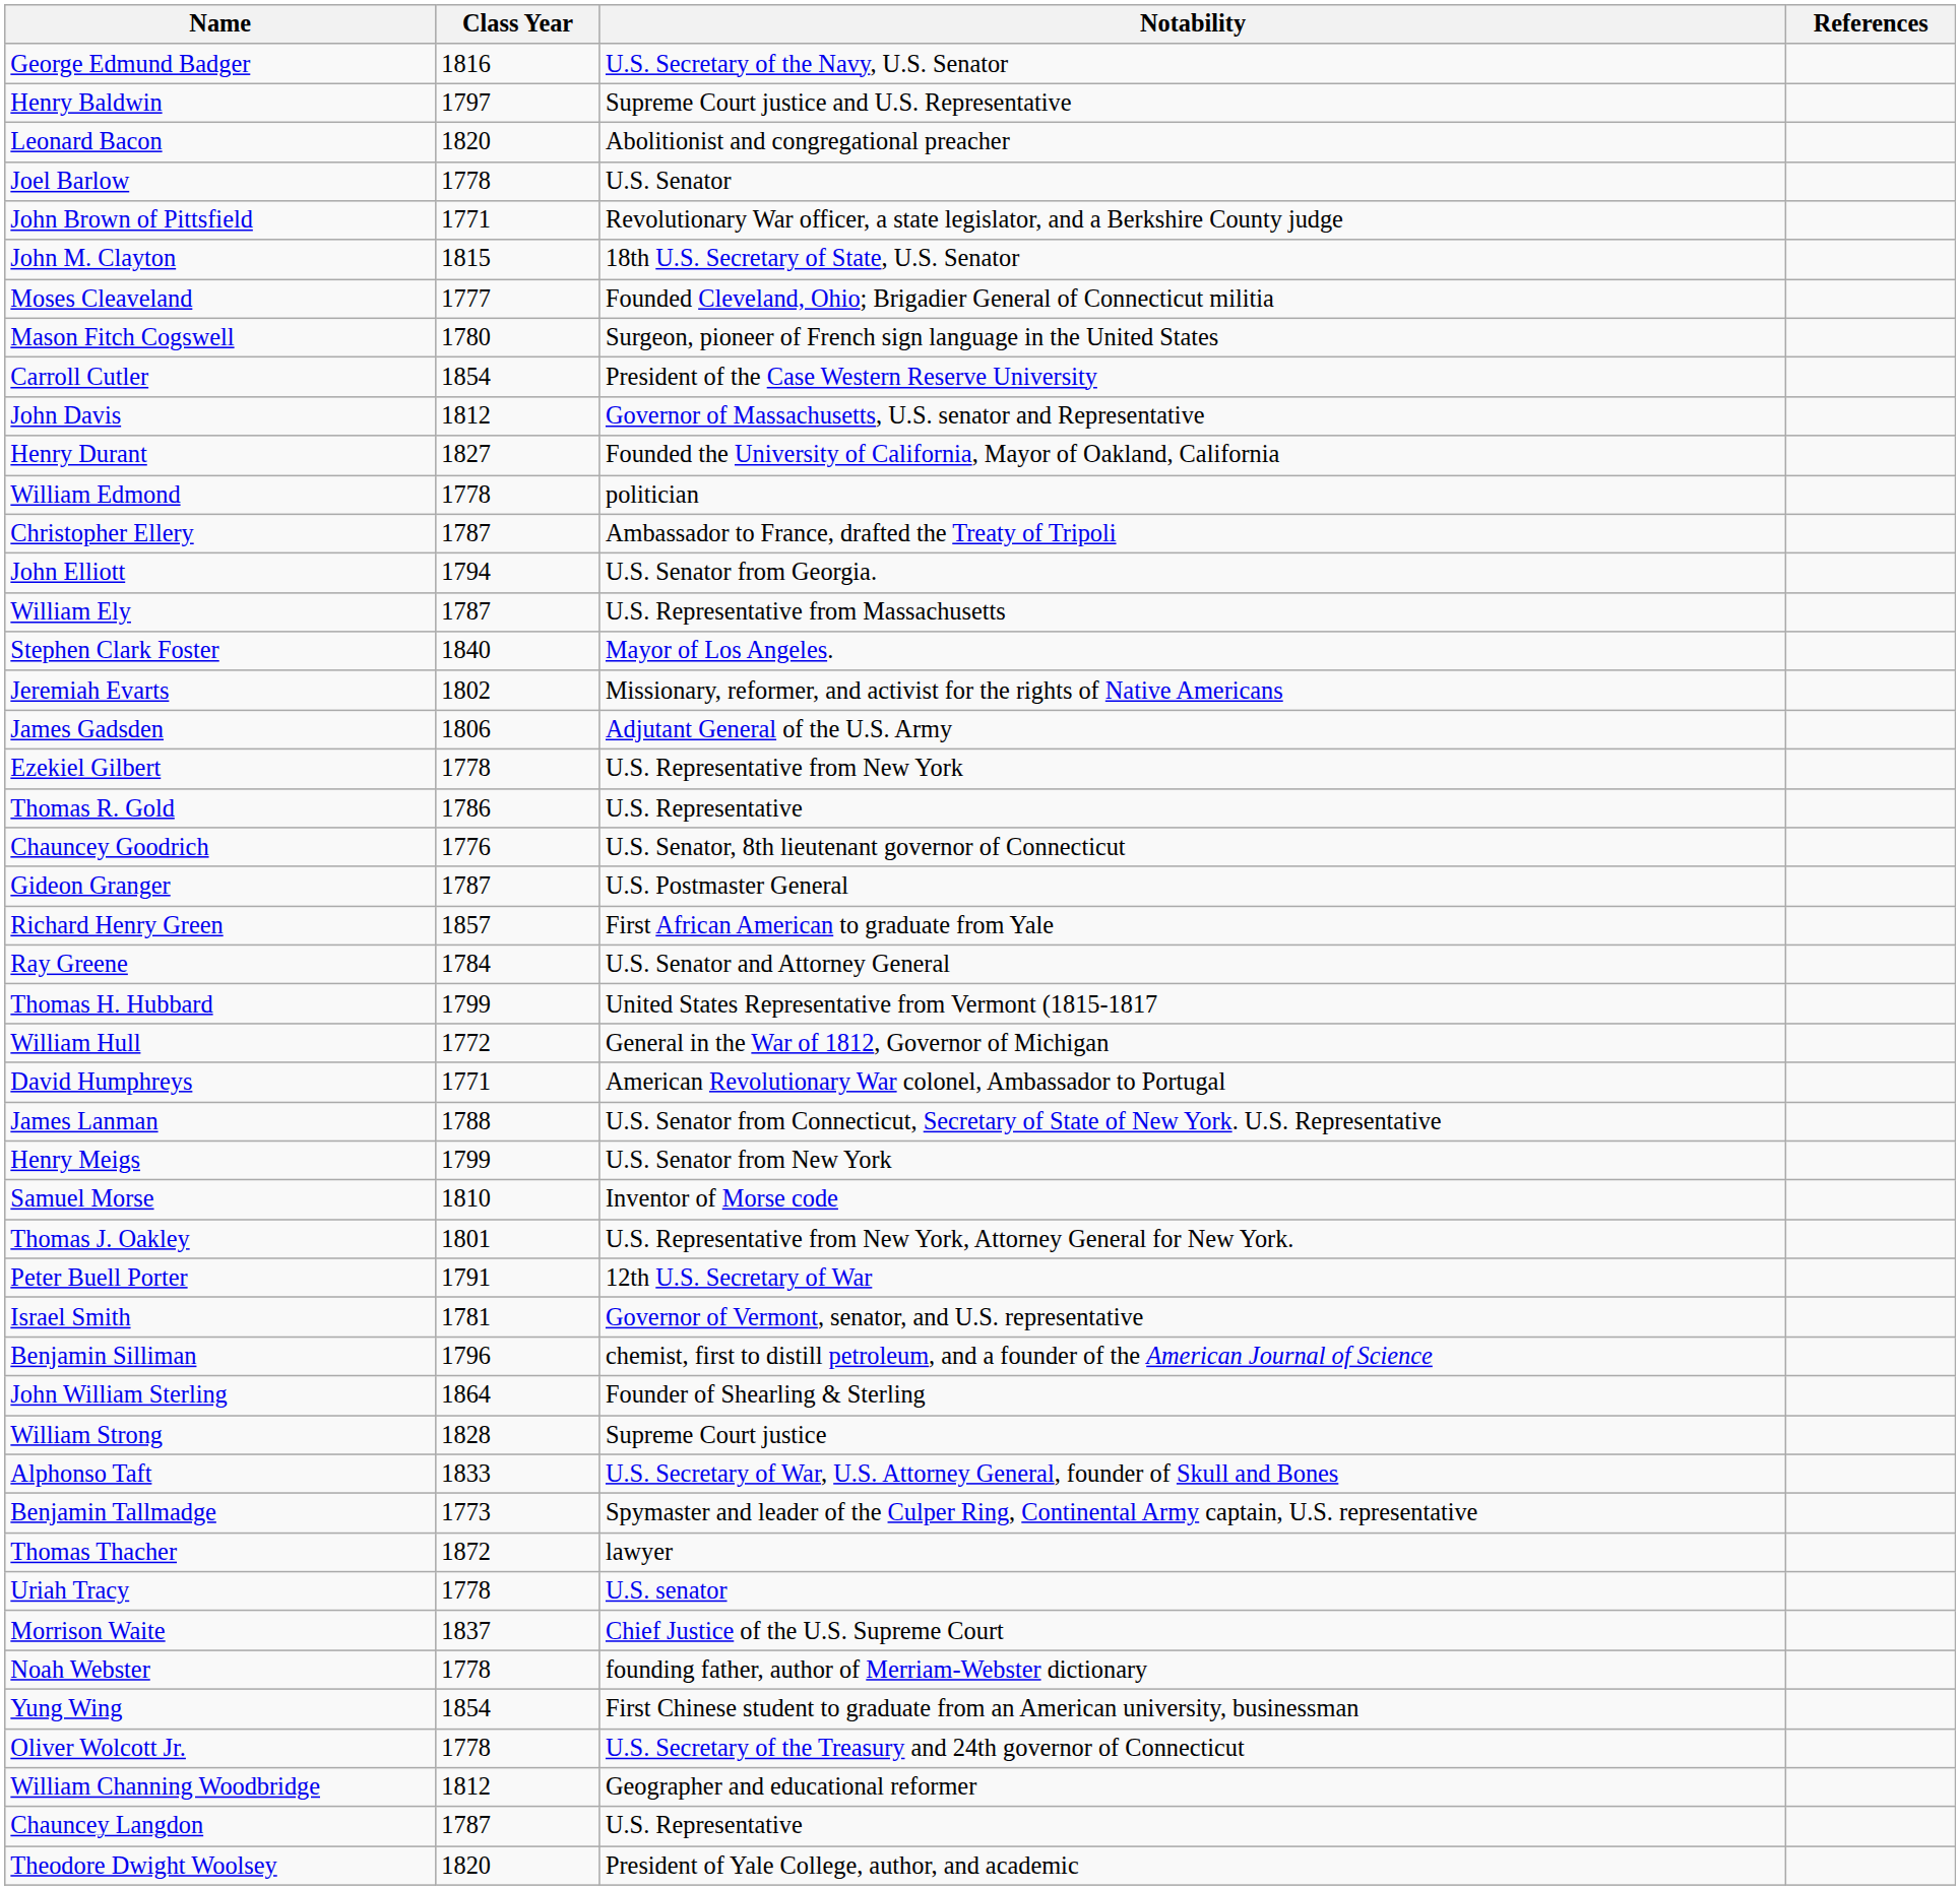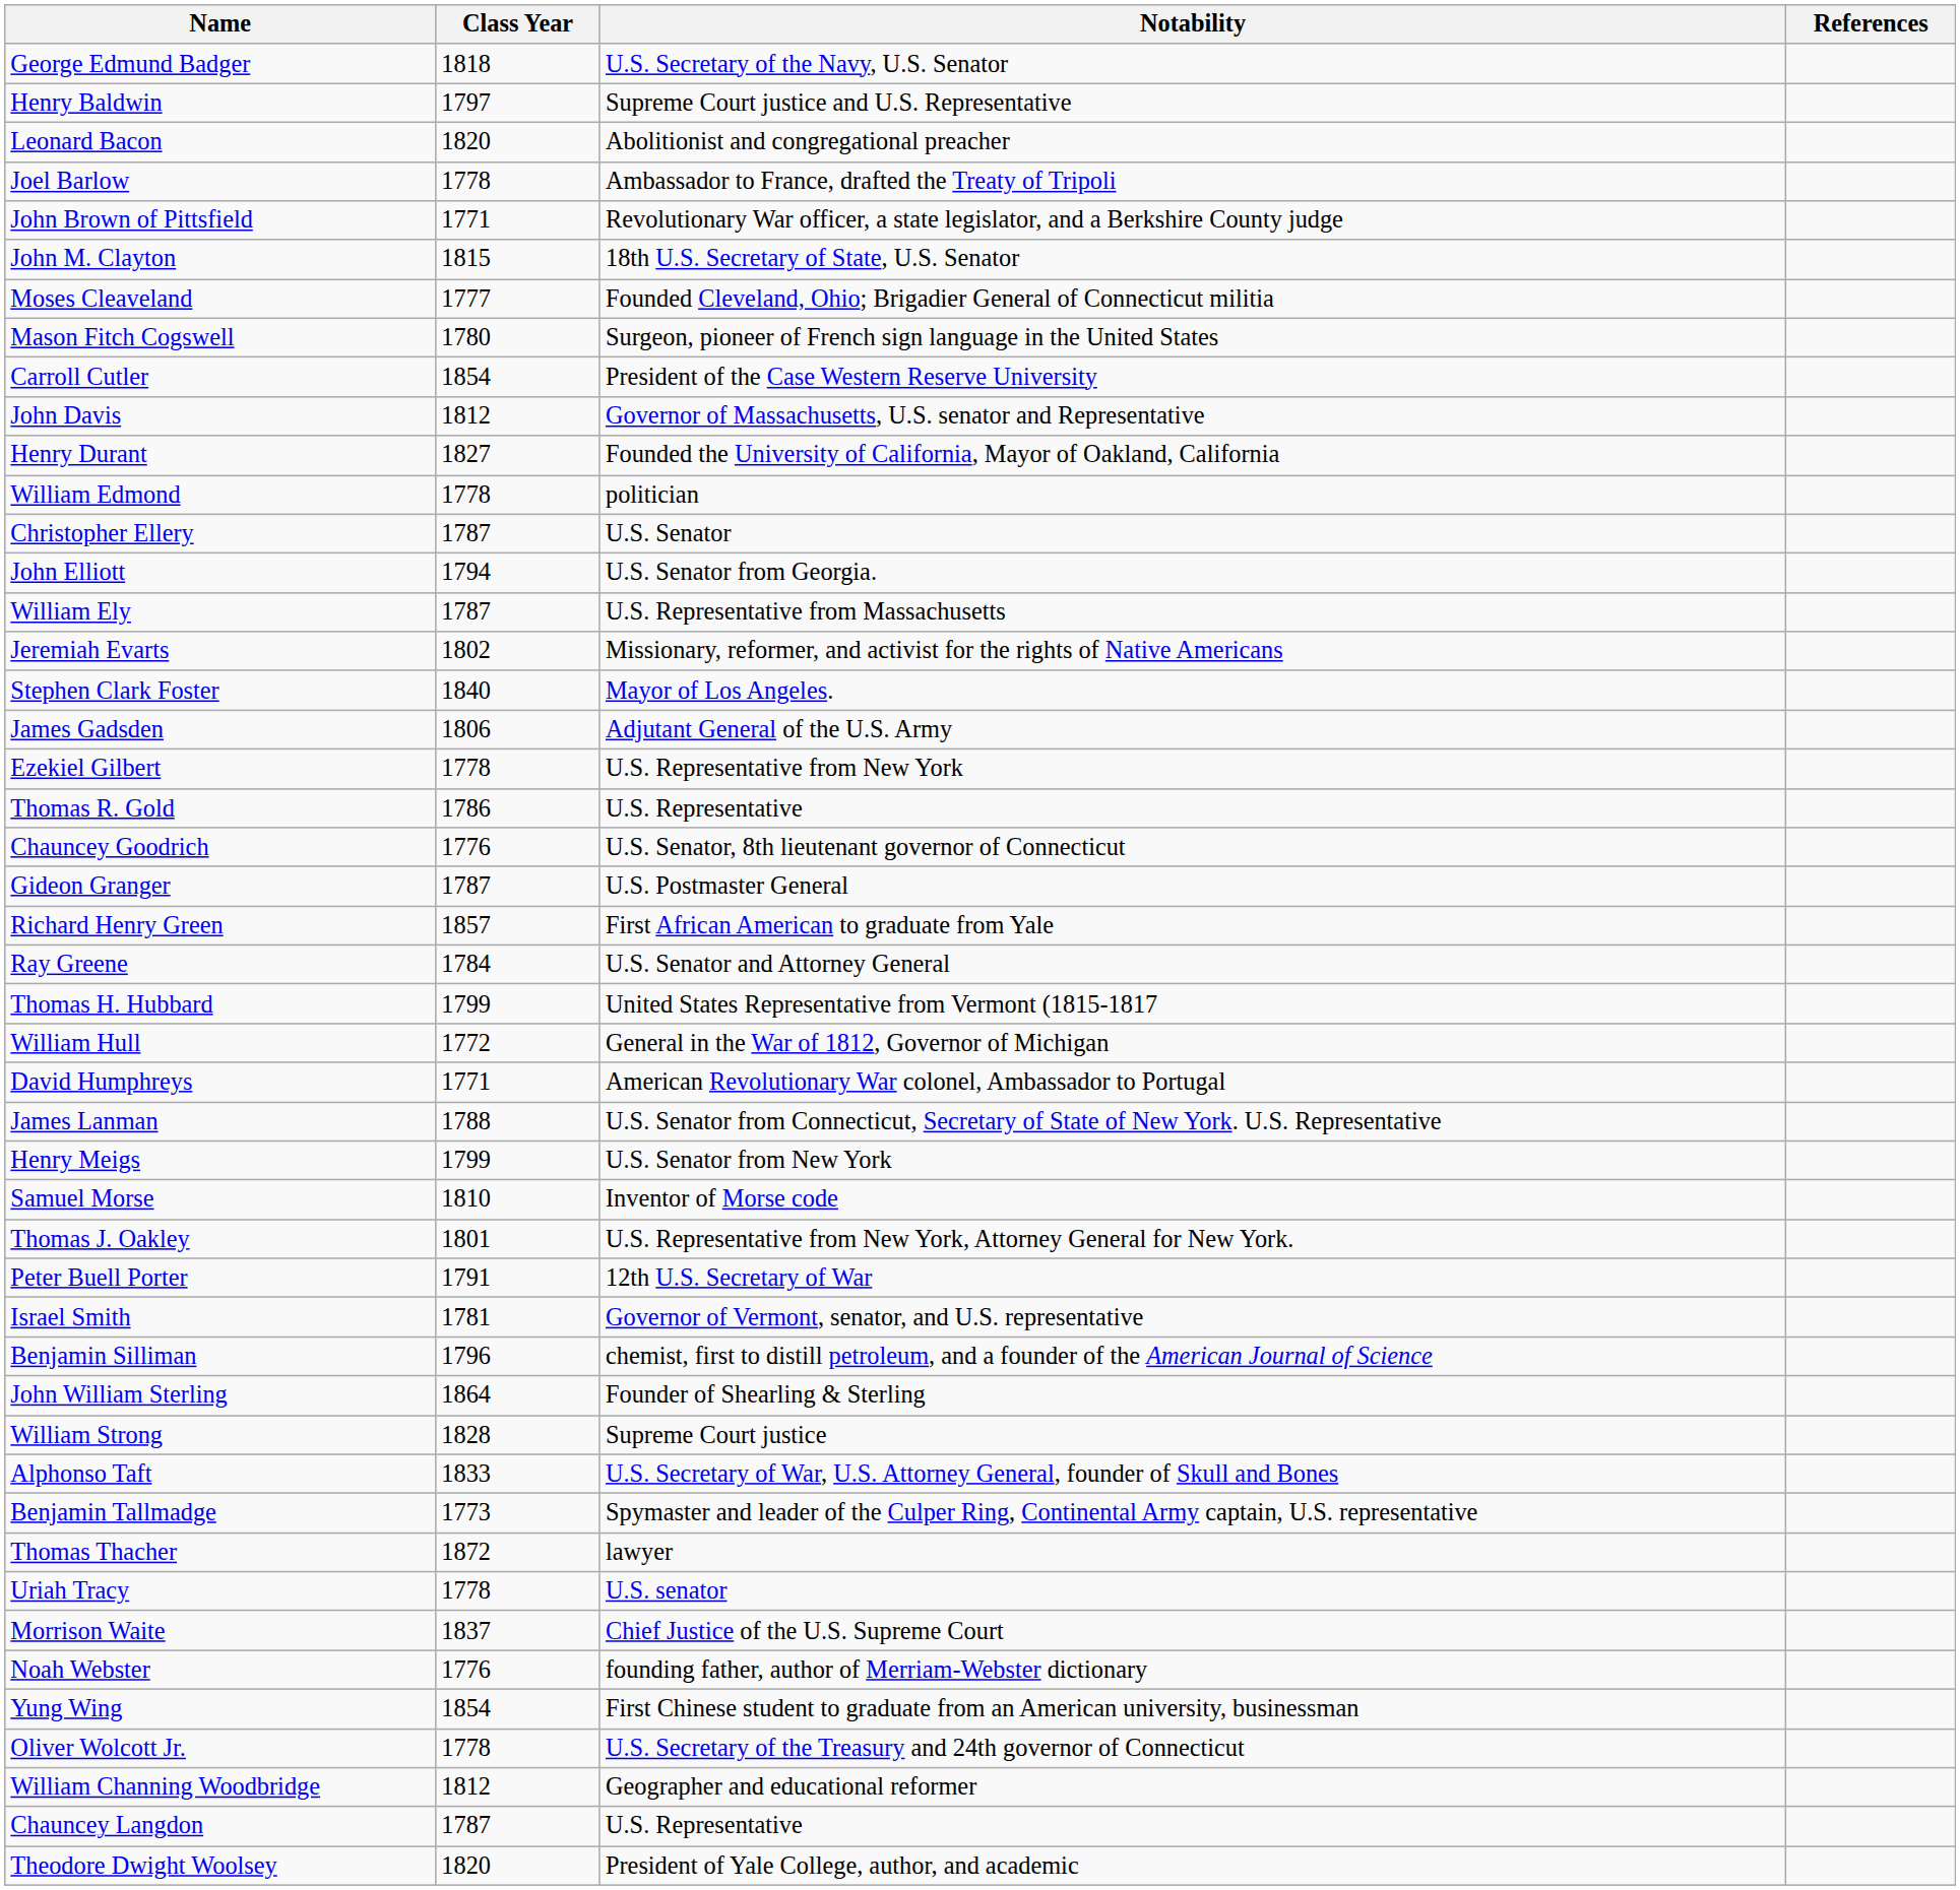 <table class="wikitable sortable" style="width:100%;">
 <tr>
 <th>Name</th>
 <th>Class Year</th>
 <th>Notability</th>
 <th>References</th>
 </tr>
 <tr>
 <td><a href='#'>George Edmund Badger</a></td>
-<td>1816</td>
+<td>1818</td>
 <td><a href='#'>U.S. Secretary of the Navy</a>, U.S. Senator</td>
 <td></td>
 </tr>
 <tr>
 <td><a href='#'>Henry Baldwin</a></td>
 <td>1797</td>
 <td>Supreme Court justice and U.S. Representative</td>
 <td></td>
 </tr>
 <tr>
 <td><a href='#'>Leonard Bacon</a></td>
 <td>1820</td>
 <td>Abolitionist and congregational preacher</td>
 <td></td>
 </tr>
 <tr>
 <td><a href='#'>Joel Barlow</a></td>
 <td>1778</td>
-<td>U.S. Senator</td>
+<td>Ambassador to France, drafted the <a href='#'>Treaty of Tripoli</a></td>
 <td></td>
 </tr>
 <tr>
 <td><a href='#'>John Brown of Pittsfield</a></td>
 <td>1771</td>
 <td>Revolutionary War officer, a state legislator, and a Berkshire County judge</td>
 <td></td>
 </tr>
 <tr>
 <td><a href='#'>John M. Clayton</a></td>
 <td>1815</td>
 <td>18th <a href='#'>U.S. Secretary of State</a>, U.S. Senator</td>
 <td></td>
 </tr>
 <tr>
 <td><a href='#'>Moses Cleaveland</a></td>
 <td>1777</td>
 <td>Founded <a href='#'>Cleveland, Ohio</a>; Brigadier General of Connecticut militia</td>
 <td></td>
 </tr>
 <tr>
 <td><a href='#'>Mason Fitch Cogswell</a></td>
 <td>1780</td>
 <td>Surgeon, pioneer of French sign language in the United States</td>
 <td></td>
 </tr>
 <tr>
 <td><a href='#'>Carroll Cutler</a></td>
 <td>1854</td>
 <td>President of the <a href='#'>Case Western Reserve University</a></td>
 <td></td>
 </tr>
 <tr>
 <td><a href='#'>John Davis</a></td>
 <td>1812</td>
 <td><a href='#'>Governor of Massachusetts</a>, U.S. senator and Representative</td>
 <td></td>
 </tr>
 <tr>
 <td><a href='#'>Henry Durant</a></td>
 <td>1827</td>
 <td>Founded the <a href='#'>University of California</a>, Mayor of Oakland, California</td>
 <td></td>
 </tr>
 <tr>
 <td><a href='#'>William Edmond</a></td>
 <td>1778</td>
 <td>politician</td>
 <td></td>
 </tr>
 <tr>
 <td><a href='#'>Christopher Ellery</a></td>
 <td>1787</td>
-<td>Ambassador to France, drafted the <a href='#'>Treaty of Tripoli</a></td>
+<td>U.S. Senator</td>
 <td></td>
 </tr>
 <tr>
 <td><a href='#'>John Elliott</a></td>
 <td>1794</td>
 <td>U.S. Senator from Georgia.</td>
 <td></td>
 </tr>
 <tr>
 <td><a href='#'>William Ely</a></td>
 <td>1787</td>
 <td>U.S. Representative from Massachusetts</td>
 <td></td>
 </tr>
 <tr>
+<td><a href='#'>Jeremiah Evarts</a></td>
+<td>1802</td>
+<td>Missionary, reformer, and activist for the rights of <a href='#'>Native Americans</a></td>
+<td></td>
+</tr>
+<tr>
 <td><a href='#'>Stephen Clark Foster</a></td>
 <td>1840</td>
 <td><a href='#'>Mayor of Los Angeles</a>.</td>
-<td></td>
-</tr>
-<tr>
-<td><a href='#'>Jeremiah Evarts</a></td>
-<td>1802</td>
-<td>Missionary, reformer, and activist for the rights of <a href='#'>Native Americans</a></td>
 <td></td>
 </tr>
 <tr>
 <td><a href='#'>James Gadsden</a></td>
 <td>1806</td>
 <td><a href='#'>Adjutant General</a> of the U.S. Army</td>
 <td></td>
 </tr>
 <tr>
 <td><a href='#'>Ezekiel Gilbert</a></td>
 <td>1778</td>
 <td>U.S. Representative from New York</td>
 <td></td>
 </tr>
 <tr>
 <td><a href='#'>Thomas R. Gold</a></td>
 <td>1786</td>
 <td>U.S. Representative</td>
 <td></td>
 </tr>
 <tr>
 <td><a href='#'>Chauncey Goodrich</a></td>
 <td>1776</td>
 <td>U.S. Senator, 8th lieutenant governor of Connecticut</td>
 <td></td>
 </tr>
 <tr>
 <td><a href='#'>Gideon Granger</a></td>
 <td>1787</td>
 <td>U.S. Postmaster General</td>
 <td></td>
 </tr>
 <tr>
 <td><a href='#'>Richard Henry Green</a></td>
 <td>1857</td>
 <td>First <a href='#'>African American</a> to graduate from Yale</td>
 <td></td>
 </tr>
 <tr>
 <td><a href='#'>Ray Greene</a></td>
 <td>1784</td>
 <td>U.S. Senator and Attorney General</td>
 <td></td>
 </tr>
 <tr>
 <td><a href='#'>Thomas H. Hubbard</a></td>
 <td>1799</td>
 <td>United States Representative from Vermont (1815-1817</td>
 <td></td>
 </tr>
 <tr>
 <td><a href='#'>William Hull</a></td>
 <td>1772</td>
 <td>General in the <a href='#'>War of 1812</a>, Governor of Michigan</td>
 <td></td>
 </tr>
 <tr>
 <td><a href='#'>David Humphreys</a></td>
 <td>1771</td>
 <td>American <a href='#'>Revolutionary War</a> colonel, Ambassador to Portugal</td>
 <td></td>
 </tr>
 <tr>
 <td><a href='#'>James Lanman</a></td>
 <td>1788</td>
 <td>U.S. Senator from Connecticut, <a href='#'>Secretary of State of New York</a>. U.S. Representative</td>
 <td></td>
 </tr>
 <tr>
 <td><a href='#'>Henry Meigs</a></td>
 <td>1799</td>
 <td>U.S. Senator from New York</td>
 <td></td>
 </tr>
 <tr>
 <td><a href='#'>Samuel Morse</a></td>
 <td>1810</td>
 <td>Inventor of <a href='#'>Morse code</a></td>
 <td></td>
 </tr>
 <tr>
 <td><a href='#'>Thomas J. Oakley</a></td>
 <td>1801</td>
 <td>U.S. Representative from New York, Attorney General for New York.</td>
 <td></td>
 </tr>
 <tr>
 <td><a href='#'>Peter Buell Porter</a></td>
 <td>1791</td>
 <td>12th <a href='#'>U.S. Secretary of War</a></td>
 <td></td>
 </tr>
 <tr>
 <td><a href='#'>Israel Smith</a></td>
 <td>1781</td>
 <td><a href='#'>Governor of Vermont</a>, senator, and U.S. representative</td>
 <td></td>
 </tr>
 <tr>
 <td><a href='#'>Benjamin Silliman</a></td>
 <td>1796</td>
 <td>chemist, first to distill <a href='#'>petroleum</a>, and a founder of the <em><a href='#'>American Journal of Science</a></em></td>
 <td></td>
 </tr>
 <tr>
 <td><a href='#'>John William Sterling</a></td>
 <td>1864</td>
 <td>Founder of Shearling & Sterling</td>
 <td></td>
 </tr>
 <tr>
 <td><a href='#'>William Strong</a></td>
 <td>1828</td>
 <td>Supreme Court justice</td>
 <td></td>
 </tr>
 <tr>
 <td><a href='#'>Alphonso Taft</a></td>
 <td>1833</td>
 <td><a href='#'>U.S. Secretary of War</a>, <a href='#'>U.S. Attorney General</a>, founder of <a href='#'>Skull and Bones</a></td>
 <td></td>
 </tr>
 <tr>
 <td><a href='#'>Benjamin Tallmadge</a></td>
 <td>1773</td>
 <td>Spymaster and leader of the <a href='#'>Culper Ring</a>, <a href='#'>Continental Army</a> captain, U.S. representative</td>
 <td></td>
 </tr>
 <tr>
 <td><a href='#'>Thomas Thacher</a></td>
 <td>1872</td>
 <td>lawyer</td>
 <td></td>
 </tr>
 <tr>
 <td><a href='#'>Uriah Tracy</a></td>
 <td>1778</td>
 <td><a href='#'>U.S. senator</a></td>
 <td></td>
 </tr>
 <tr>
 <td><a href='#'>Morrison Waite</a></td>
 <td>1837</td>
 <td><a href='#'>Chief Justice</a> of the U.S. Supreme Court</td>
 <td></td>
 </tr>
 <tr>
 <td><a href='#'>Noah Webster</a></td>
-<td>1778</td>
+<td>1776</td>
 <td>founding father, author of <a href='#'>Merriam-Webster</a> dictionary</td>
 <td></td>
 </tr>
 <tr>
 <td><a href='#'>Yung Wing</a></td>
 <td>1854</td>
 <td>First Chinese student to graduate from an American university, businessman</td>
 <td></td>
 </tr>
 <tr>
 <td><a href='#'>Oliver Wolcott Jr.</a></td>
 <td>1778</td>
 <td><a href='#'>U.S. Secretary of the Treasury</a> and 24th governor of Connecticut</td>
 <td></td>
 </tr>
 <tr>
 <td><a href='#'>William Channing Woodbridge</a></td>
 <td>1812</td>
 <td>Geographer and educational reformer</td>
 </tr>
 <tr>
 <td><a href='#'>Chauncey Langdon</a></td>
 <td>1787</td>
 <td>U.S. Representative</td>
 <td></td>
 </tr>
 <tr>
 <td><a href='#'>Theodore Dwight Woolsey</a></td>
 <td>1820</td>
 <td>President of Yale College, author, and academic</td>
 <td></td>
 </tr>
 </table>
